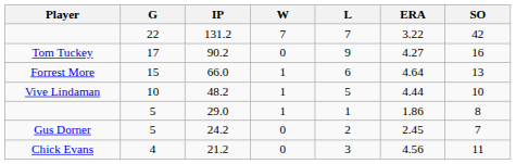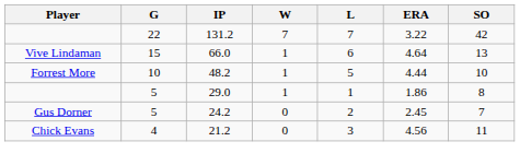 <table class="wikitable sortable">
 <tr>
 <th bgcolor="#DDDDFF" width="16%">Player</th>
 <th bgcolor="#DDDDFF" width="9%">G</th>
 <th bgcolor="#DDDDFF" width="9%">IP</th>
 <th bgcolor="#DDDDFF" width="9%">W</th>
 <th bgcolor="#DDDDFF" width="9%">L</th>
 <th bgcolor="#DDDDFF" width="9%">ERA</th>
 <th bgcolor="#DDDDFF" width="9%">SO</th>
 </tr>
 <tr align="center">
 <td></td>
 <td>22</td>
 <td>131.2</td>
 <td>7</td>
 <td>7</td>
 <td>3.22</td>
 <td>42</td>
 </tr>
 <tr align="center">
-<td><a href='#'>Tom Tuckey</a></td>
-<td>17</td>
-<td>90.2</td>
-<td>0</td>
-<td>9</td>
-<td>4.27</td>
-<td>16</td>
-</tr>
-<tr align="center">
-<td><a href='#'>Forrest More</a></td>
+<td><a href='#'>Vive Lindaman</a></td>
 <td>15</td>
 <td>66.0</td>
 <td>1</td>
 <td>6</td>
 <td>4.64</td>
 <td>13</td>
 </tr>
 <tr align="center">
-<td><a href='#'>Vive Lindaman</a></td>
+<td><a href='#'>Forrest More</a></td>
 <td>10</td>
 <td>48.2</td>
 <td>1</td>
 <td>5</td>
 <td>4.44</td>
 <td>10</td>
 </tr>
 <tr align="center">
 <td></td>
 <td>5</td>
 <td>29.0</td>
 <td>1</td>
 <td>1</td>
 <td>1.86</td>
 <td>8</td>
 </tr>
 <tr align="center">
 <td><a href='#'>Gus Dorner</a></td>
 <td>5</td>
 <td>24.2</td>
 <td>0</td>
 <td>2</td>
 <td>2.45</td>
 <td>7</td>
 </tr>
 <tr align="center">
 <td><a href='#'>Chick Evans</a></td>
 <td>4</td>
 <td>21.2</td>
 <td>0</td>
 <td>3</td>
 <td>4.56</td>
 <td>11</td>
 </tr>
 </table>
